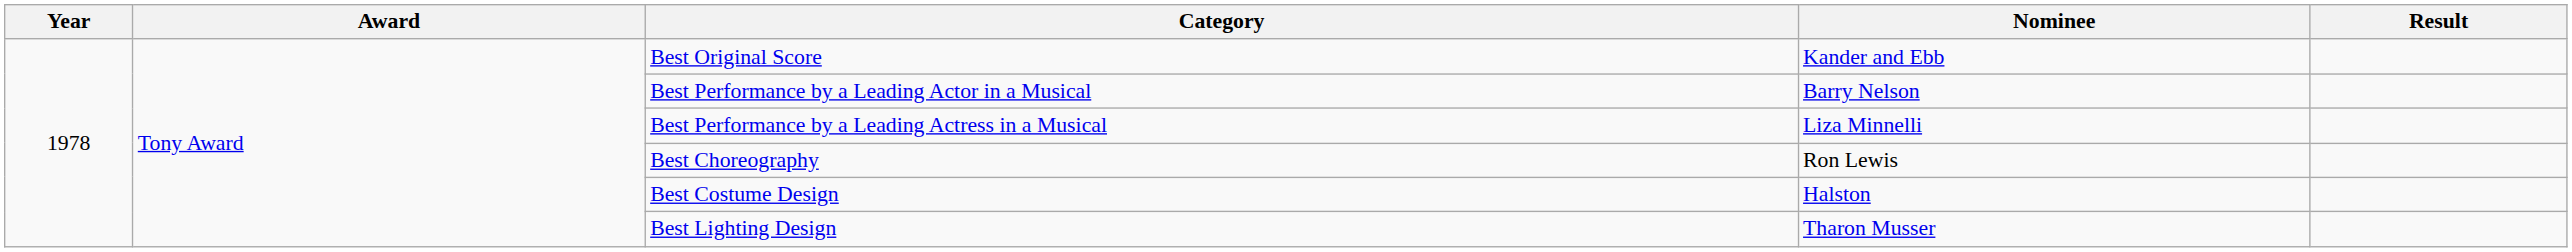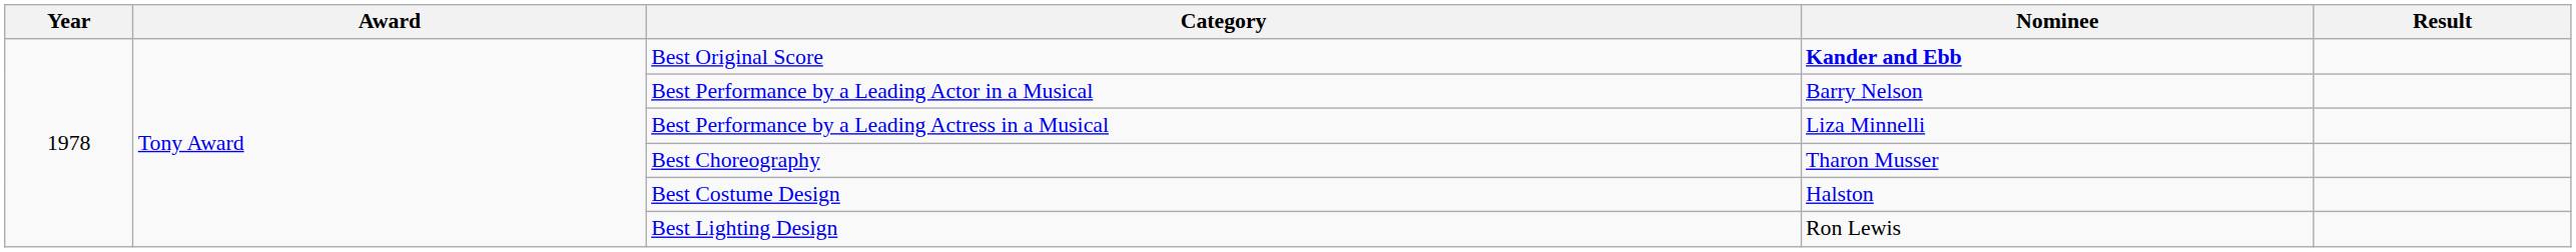 <table class="wikitable" width="95%">
 <tr>
 <th width="5%">Year</th>
 <th width="20%">Award</th>
 <th width="45%">Category</th>
 <th width="20%">Nominee</th>
 <th width="10%">Result</th>
 </tr>
 <tr>
 <td rowspan="6" align="center">1978</td>
 <td rowspan="6"><a href='#'>Tony Award</a></td>
 <td><a href='#'>Best Original Score</a></td>
-<td><a href='#'>Kander and Ebb</a></td>
+<td><strong><a href='#'>Kander and Ebb</a></strong></td>
 <td></td>
 </tr>
 <tr>
 <td><a href='#'>Best Performance by a Leading Actor in a Musical</a></td>
 <td><a href='#'>Barry Nelson</a></td>
 <td></td>
 </tr>
 <tr>
 <td><a href='#'>Best Performance by a Leading Actress in a Musical</a></td>
 <td><a href='#'>Liza Minnelli</a></td>
 <td></td>
 </tr>
 <tr>
 <td><a href='#'>Best Choreography</a></td>
-<td>Ron Lewis</td>
+<td><a href='#'>Tharon Musser</a></td>
 <td></td>
 </tr>
 <tr>
 <td><a href='#'>Best Costume Design</a></td>
 <td><a href='#'>Halston</a></td>
 <td></td>
 </tr>
 <tr>
 <td><a href='#'>Best Lighting Design</a></td>
-<td><a href='#'>Tharon Musser</a></td>
+<td>Ron Lewis</td>
 <td></td>
 </tr>
 </table>
